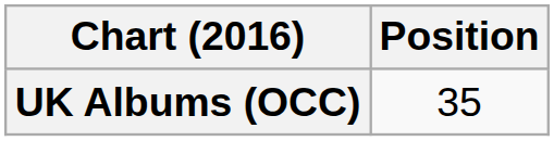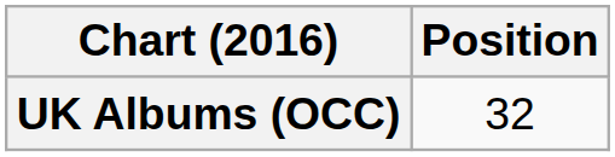 <table class="wikitable plainrowheaders" style="text-align:center">
 <tr>
 <th scope="col">Chart (2016)</th>
 <th scope="col">Position</th>
 </tr>
 <tr>
 <th scope="row">UK Albums (OCC)</th>
-<td>35</td>
+<td>32</td>
 </tr>
 </table>
